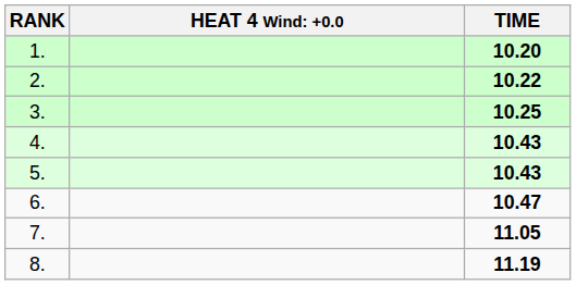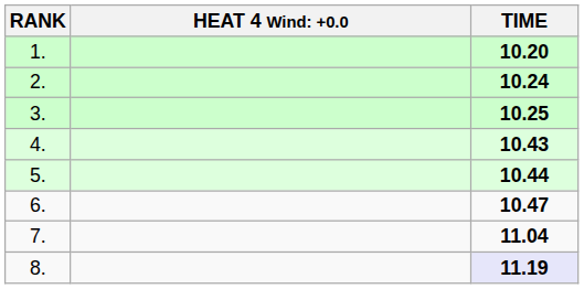 <table class="wikitable" style="border-collapse: collapse; font-size: 90%;">
 <tr>
 <th>RANK</th>
 <th style="width: 20em">HEAT 4 <small>Wind: +0.0</small></th>
 <th style="width: 5em">TIME</th>
 </tr>
 <tr style="background:#ccffcc;">
 <td align="center">1.</td>
 <td></td>
 <td align="center"><strong>10.20</strong></td>
 </tr>
 <tr style="background:#ccffcc;">
 <td align="center">2.</td>
 <td></td>
-<td align="center"><strong>10.22</strong></td>
+<td align="center"><strong>10.24</strong></td>
 </tr>
 <tr style="background:#ccffcc;">
 <td align="center">3.</td>
 <td></td>
 <td align="center"><strong>10.25</strong></td>
 </tr>
 <tr style="background:#ddffdd;">
 <td align="center">4.</td>
 <td></td>
 <td align="center"><strong>10.43</strong></td>
 </tr>
 <tr style="background:#ddffdd;">
 <td align="center">5.</td>
 <td></td>
-<td align="center"><strong>10.43</strong></td>
+<td align="center"><strong>10.44</strong></td>
 </tr>
 <tr>
 <td align="center">6.</td>
 <td></td>
 <td align="center"><strong>10.47</strong></td>
 </tr>
 <tr>
 <td align="center">7.</td>
 <td></td>
-<td align="center"><strong>11.05</strong></td>
+<td align="center"><strong>11.04</strong></td>
 </tr>
 <tr>
 <td align="center">8.</td>
 <td></td>
-<td align="center"><strong>11.19</strong></td>
+<td align="center" style="background: lavender;"><strong>11.19</strong></td>
 </tr>
 </table>
